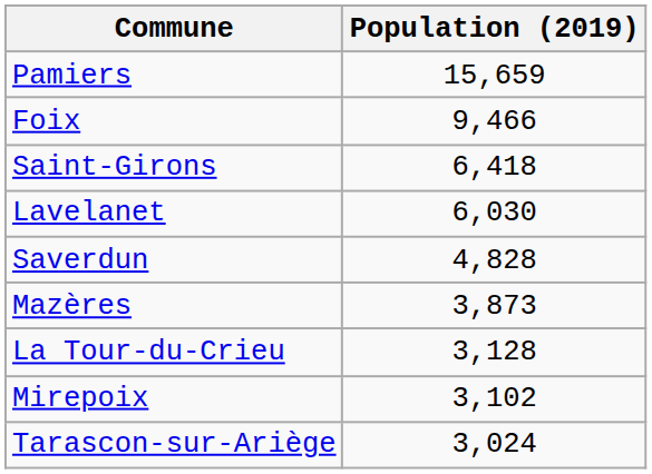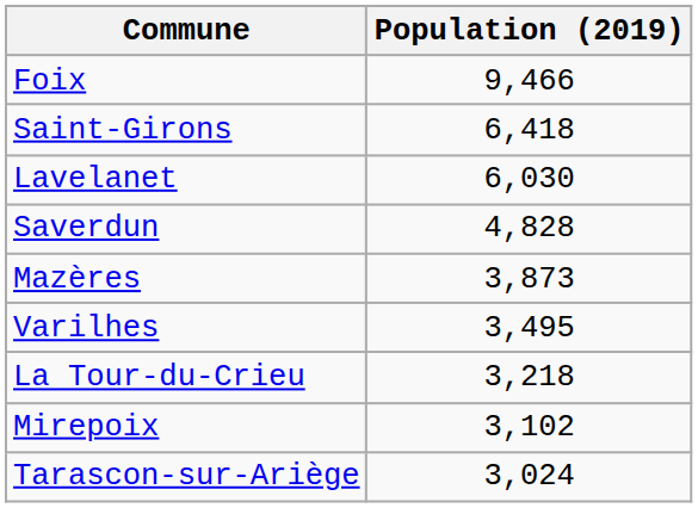 <table class=wikitable>
 <tr>
 <th>Commune</th>
 <th>Population (2019)</th>
-</tr>
-<tr>
-<td><a href='#'>Pamiers</a></td>
-<td style="text-align: center;">15,659</td>
 </tr>
 <tr>
 <td><a href='#'>Foix</a></td>
 <td style="text-align: center;">9,466</td>
 </tr>
 <tr>
 <td><a href='#'>Saint-Girons</a></td>
 <td style="text-align: center;">6,418</td>
 </tr>
 <tr>
 <td><a href='#'>Lavelanet</a></td>
 <td style="text-align: center;">6,030</td>
 </tr>
 <tr>
 <td><a href='#'>Saverdun</a></td>
 <td style="text-align: center;">4,828</td>
 </tr>
 <tr>
 <td><a href='#'>Mazères</a></td>
 <td style="text-align: center;">3,873</td>
 </tr>
 <tr>
+<td><a href='#'>Varilhes</a></td>
+<td style="text-align: center;">3,495</td>
+</tr>
+<tr>
 <td><a href='#'>La Tour-du-Crieu</a></td>
-<td style="text-align: center;">3,128</td>
+<td style="text-align: center;">3,218</td>
 </tr>
 <tr>
 <td><a href='#'>Mirepoix</a></td>
 <td style="text-align: center;">3,102</td>
 </tr>
 <tr>
 <td><a href='#'>Tarascon-sur-Ariège</a></td>
 <td style="text-align: center;">3,024</td>
 </tr>
 </table>
